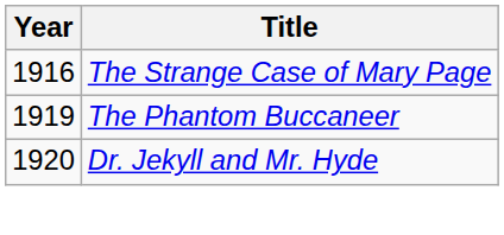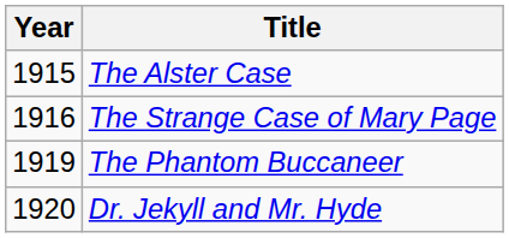 <table class="wikitable">
 <tr>
 <th>Year</th>
 <th>Title</th>
+</tr>
+<tr>
+<td>1915</td>
+<td><em><a href='#'>The Alster Case</a></em></td>
 </tr>
 <tr>
 <td>1916</td>
 <td><em><a href='#'>The Strange Case of Mary Page</a></em></td>
 </tr>
 <tr>
 <td>1919</td>
 <td><em><a href='#'>The Phantom Buccaneer</a></em></td>
 </tr>
 <tr>
 <td>1920</td>
 <td><em><a href='#'>Dr. Jekyll and Mr. Hyde</a></em></td>
 </tr>
 </table>
